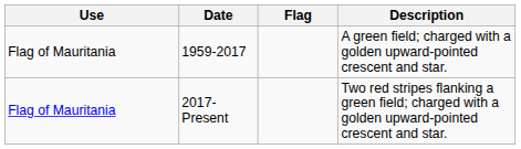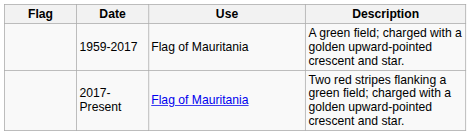 <table class="wikitable">
 <tr>
+<th style="width:110px;">Flag</th>
+<th style="width:100px;">Date</th>
 <th style="width:250px;">Use</th>
-<th style="width:100px;">Date</th>
-<th style="width:110px;">Flag</th>
 <th style="width:250px;">Description</th>
 </tr>
 <tr>
+<td></td>
+<td>1959-2017</td>
 <td>Flag of Mauritania</td>
-<td>1959-2017</td>
-<td></td>
 <td>A green field; charged with a golden upward-pointed crescent and star.</td>
 </tr>
 <tr>
+<td></td>
+<td>2017-Present</td>
 <td><a href='#'>Flag of Mauritania</a></td>
-<td>2017-Present</td>
-<td></td>
 <td>Two red stripes flanking a green field; charged with a golden upward-pointed crescent and star.</td>
 </tr>
 </table>
